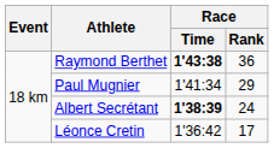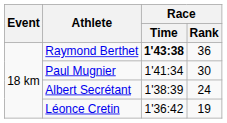 <table class="wikitable" border="1" style="font-size:90%">
 <tr>
 <th rowspan=2>Event</th>
 <th rowspan=2>Athlete</th>
 <th colspan=2>Race</th>
 </tr>
 <tr>
 <th>Time</th>
 <th>Rank</th>
 </tr>
 <tr>
 <td rowspan=4>18 km</td>
 <td><a href='#'>Raymond Berthet</a></td>
 <td align=center><strong>1'43:38</strong></td>
 <td align=center>36</td>
 </tr>
 <tr>
 <td><a href='#'>Paul Mugnier</a></td>
 <td align=center>1'41:34</td>
-<td align=center>29</td>
+<td align=center>30</td>
 </tr>
 <tr>
 <td><a href='#'>Albert Secrétant</a></td>
-<td align=center><strong>1'38:39</strong></td>
+<td align=center>1'38:39</td>
 <td align=center>24</td>
 </tr>
 <tr>
 <td><a href='#'>Léonce Cretin</a></td>
 <td align=center>1'36:42</td>
-<td align=center>17</td>
+<td align=center>19</td>
 </tr>
 </table>
